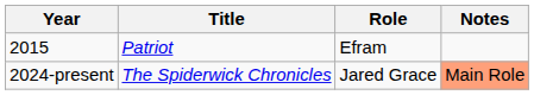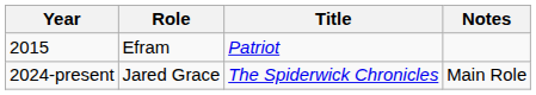 <table class="wikitable sortable">
 <tr>
 <th>Year</th>
+<th>Role</th>
 <th>Title</th>
-<th>Role</th>
 <th>Notes</th>
 </tr>
 <tr>
 <td>2015</td>
+<td>Efram</td>
 <td><em><a href='#'>Patriot</a></em></td>
-<td>Efram</td>
 <td></td>
 </tr>
 <tr>
 <td>2024-present</td>
+<td>Jared Grace</td>
 <td><em><a href='#'>The Spiderwick Chronicles</a></em></td>
-<td>Jared Grace</td>
-<td style="background: lightsalmon;">Main Role</td>
+<td>Main Role</td>
 </tr>
 </table>
